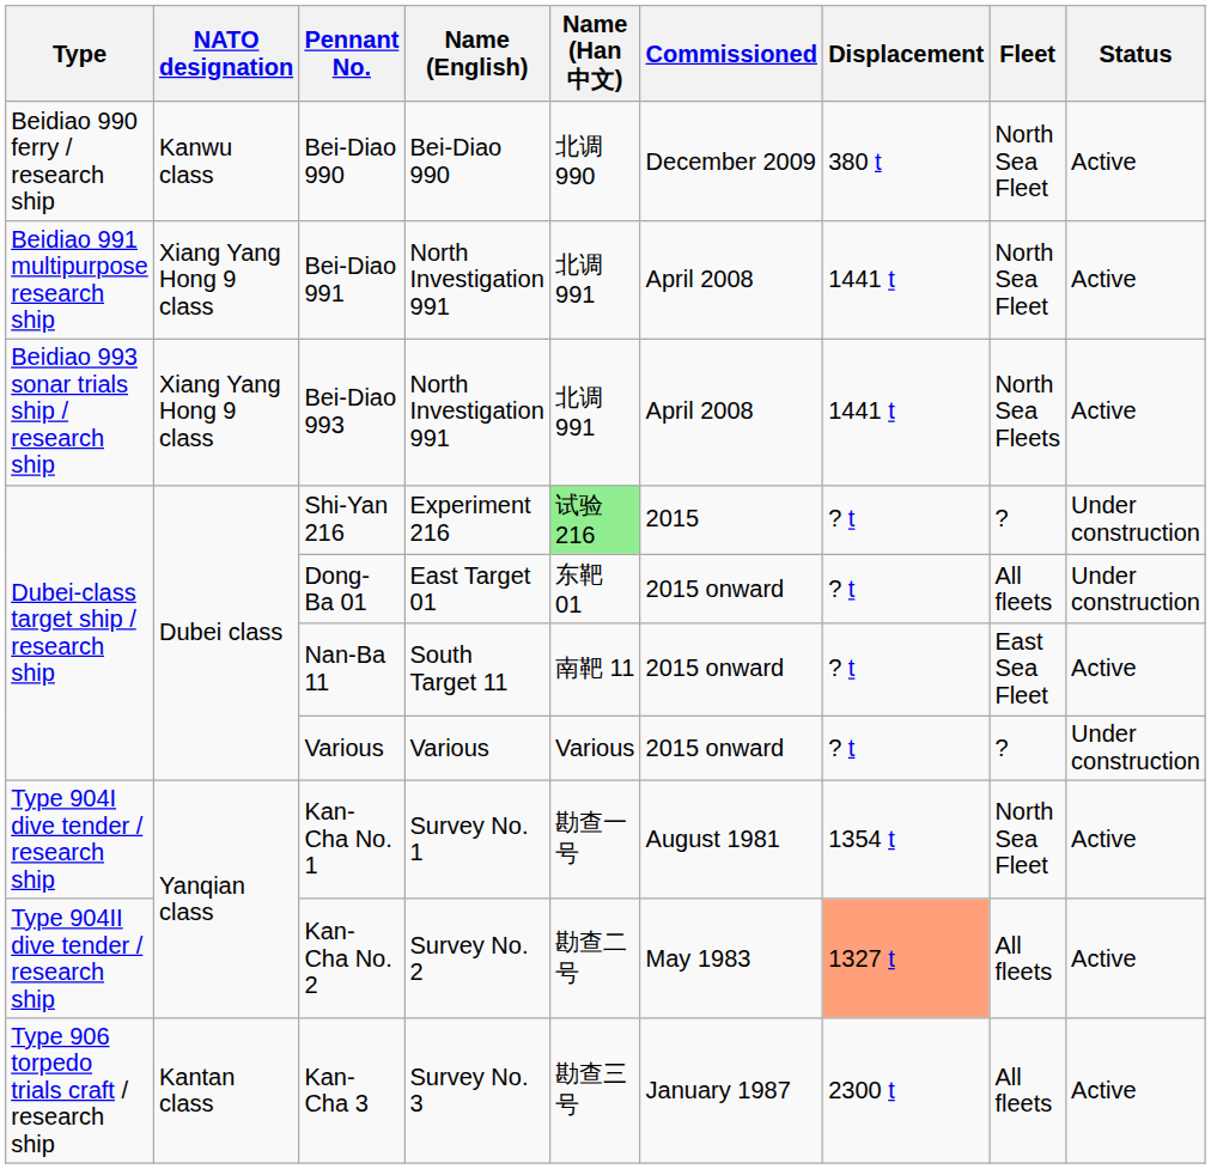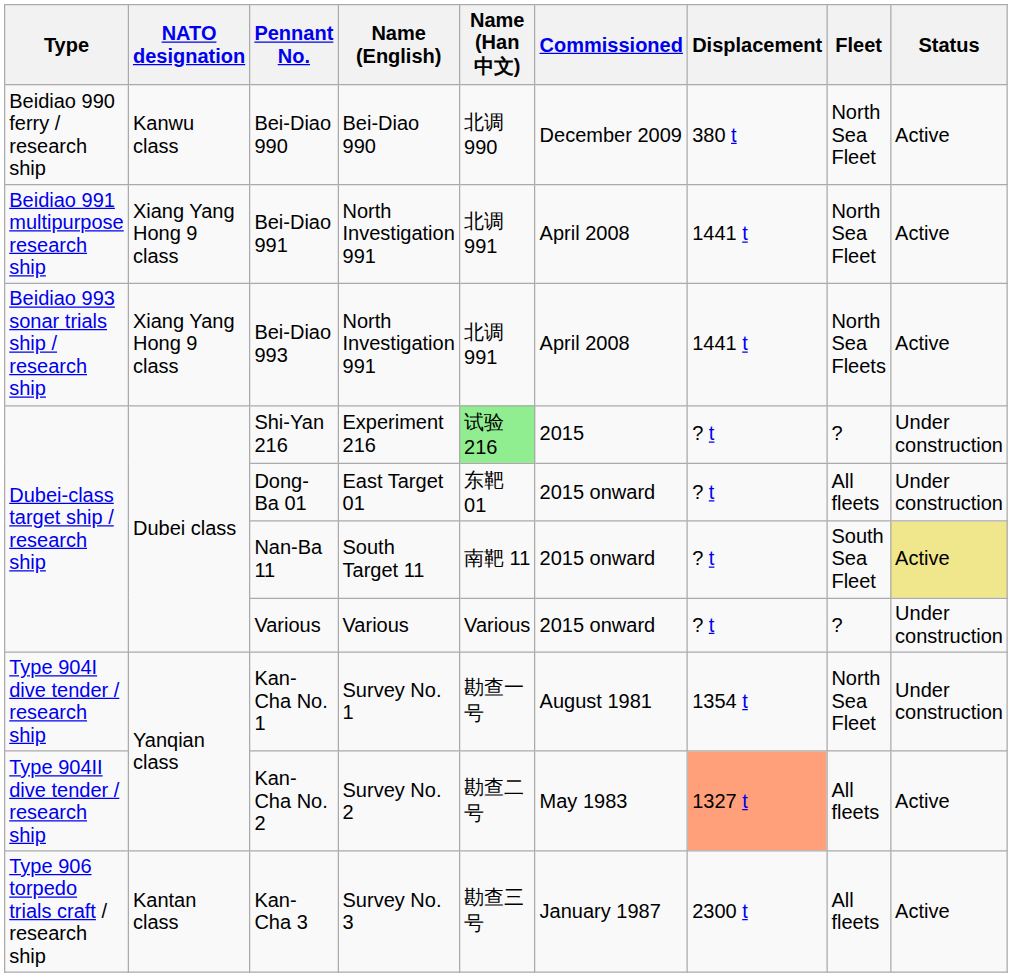 <table class="wikitable sortable"  style="margin:auto; width:100%;">
 <tr>
 <th style="text-align:center; width:16%;">Type</th>
 <th style="text-align:center; width:12%;"><a href='#'>NATO designation</a></th>
 <th style="text-align:center; width:10%;"><a href='#'>Pennant No.</a></th>
 <th style="text-align:center; width:10%;">Name<br>(English)</th>
 <th style="text-align:center; width:10%;">Name<br>(Han 中文)</th>
 <th style="text-align:center; width:10%;"><a href='#'>Commissioned</a></th>
 <th style="text-align:center; width:10%;">Displacement</th>
 <th style="text-align:center; width:10%;">Fleet</th>
 <th style="text-align:center; width:10%;">Status</th>
 </tr>
 <tr>
 <td>Beidiao 990 ferry / research ship</td>
 <td>Kanwu class</td>
 <td>Bei-Diao 990</td>
 <td>Bei-Diao 990</td>
 <td>北调 990</td>
 <td>December 2009</td>
 <td>380 <a href='#'>t</a></td>
 <td>North Sea Fleet</td>
 <td><span>Active</span></td>
 </tr>
 <tr>
 <td><a href='#'>Beidiao 991 multipurpose research ship</a></td>
 <td>Xiang Yang Hong 9 class</td>
 <td>Bei-Diao 991</td>
 <td>North Investigation 991</td>
 <td>北调 991</td>
 <td>April 2008</td>
 <td>1441 <a href='#'>t</a></td>
 <td>North Sea Fleet</td>
 <td><span>Active</span></td>
 </tr>
 <tr>
 <td><a href='#'>Beidiao 993 sonar trials ship / research ship</a></td>
 <td>Xiang Yang Hong 9 class</td>
 <td>Bei-Diao 993</td>
 <td>North Investigation 991</td>
 <td>北调 991</td>
 <td>April 2008</td>
 <td>1441 <a href='#'>t</a></td>
 <td>North Sea Fleets</td>
 <td><span>Active</span></td>
 </tr>
 <tr>
 <td rowspan="4"><a href='#'> Dubei-class target ship / research ship</a></td>
 <td rowspan="4">Dubei class</td>
 <td>Shi-Yan 216</td>
 <td>Experiment 216</td>
 <td style="background: lightgreen;">试验 216</td>
 <td>2015</td>
 <td>? <a href='#'>t</a></td>
 <td>?</td>
 <td><span>Under construction</span></td>
 </tr>
 <tr>
 <td>Dong-Ba 01</td>
 <td>East Target 01</td>
 <td>东靶 01</td>
 <td>2015 onward</td>
 <td>? <a href='#'>t</a></td>
 <td>All fleets</td>
 <td><span>Under construction</span></td>
 </tr>
 <tr>
 <td>Nan-Ba 11</td>
 <td>South Target 11</td>
 <td>南靶 11</td>
 <td>2015 onward</td>
 <td>? <a href='#'>t</a></td>
-<td>East Sea Fleet</td>
-<td><span>Active</span></td>
+<td>South Sea Fleet</td>
+<td style="background: khaki;"><span>Active</span></td>
 </tr>
 <tr>
 <td>Various</td>
 <td>Various</td>
 <td>Various</td>
 <td>2015 onward</td>
 <td>? <a href='#'>t</a></td>
 <td>?</td>
 <td><span>Under construction</span></td>
 </tr>
 <tr>
 <td rowspan="1"><a href='#'>Type 904I dive tender / research ship</a></td>
 <td rowspan="2">Yanqian class</td>
 <td>Kan-Cha No. 1</td>
 <td>Survey No. 1</td>
 <td>勘查一号</td>
 <td>August 1981</td>
 <td>1354 <a href='#'>t</a></td>
 <td>North Sea Fleet</td>
-<td><span>Active</span></td>
+<td><span>Under construction</span></td>
 </tr>
 <tr>
 <td rowspan="1"><a href='#'>Type 904II dive tender / research ship</a></td>
 <td>Kan-Cha No. 2</td>
 <td>Survey No. 2</td>
 <td>勘查二号</td>
 <td>May 1983</td>
 <td style="background: lightsalmon;">1327 <a href='#'>t</a></td>
 <td>All fleets</td>
 <td><span>Active</span></td>
 </tr>
 <tr>
 <td><a href='#'>Type 906 torpedo trials craft</a> / research ship</td>
 <td>Kantan class</td>
 <td>Kan-Cha 3</td>
 <td>Survey No. 3</td>
 <td>勘查三号</td>
 <td>January 1987</td>
 <td>2300 <a href='#'>t</a></td>
 <td>All fleets</td>
 <td><span>Active</span></td>
 </tr>
 </table>
